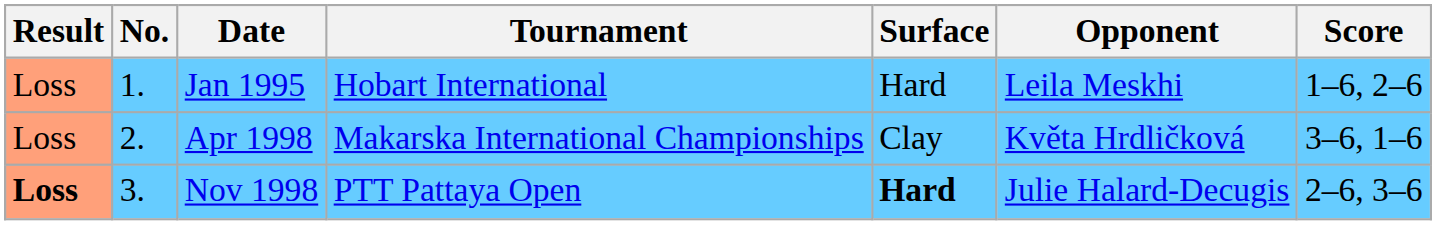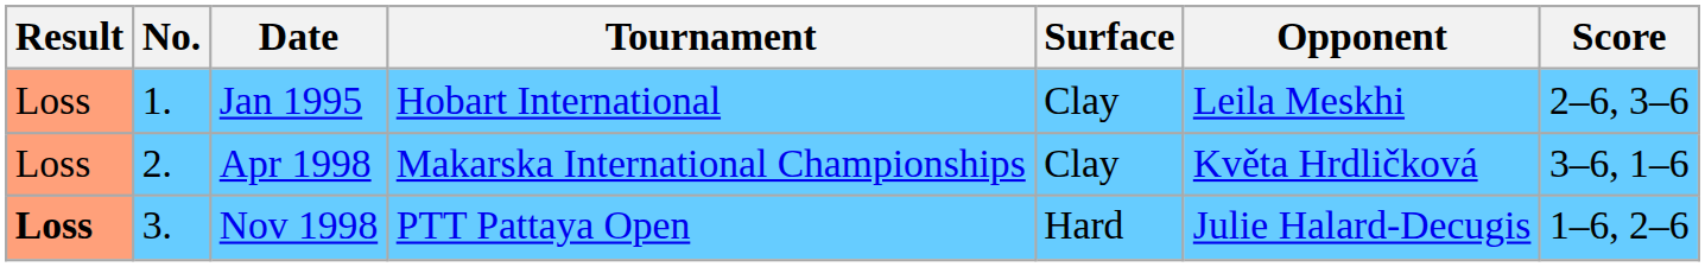 <table class="sortable wikitable">
 <tr>
 <th>Result</th>
 <th>No.</th>
 <th>Date</th>
 <th>Tournament</th>
 <th>Surface</th>
 <th>Opponent</th>
 <th>Score</th>
 </tr>
 <tr style="background:#66ccff;">
 <td style="background:#ffa07a;">Loss</td>
 <td>1.</td>
 <td><a href='#'>Jan 1995</a></td>
 <td><a href='#'>Hobart International</a></td>
-<td>Hard</td>
+<td>Clay</td>
 <td> <a href='#'>Leila Meskhi</a></td>
-<td>1–6, 2–6</td>
+<td>2–6, 3–6</td>
 </tr>
 <tr style="background:#66ccff;">
 <td style="background:#ffa07a;">Loss</td>
 <td>2.</td>
 <td><a href='#'>Apr 1998</a></td>
 <td><a href='#'>Makarska International Championships</a></td>
 <td>Clay</td>
 <td> <a href='#'>Květa Hrdličková</a></td>
 <td>3–6, 1–6</td>
 </tr>
 <tr style="background:#66ccff;">
 <td style="background:#ffa07a;"><strong>Loss</strong></td>
 <td>3.</td>
 <td><a href='#'>Nov 1998</a></td>
 <td><a href='#'>PTT Pattaya Open</a></td>
-<td><strong>Hard</strong></td>
+<td>Hard</td>
 <td> <a href='#'>Julie Halard-Decugis</a></td>
-<td>2–6, 3–6</td>
+<td>1–6, 2–6</td>
 </tr>
 </table>
